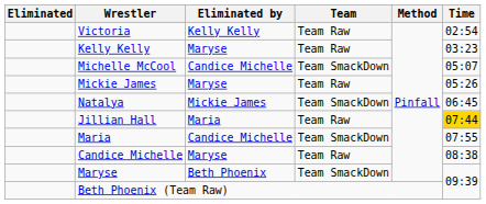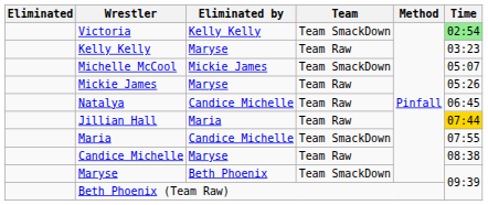 <table class="wikitable sortable">
 <tr>
 <th>Eliminated</th>
 <th>Wrestler</th>
 <th>Eliminated by</th>
 <th>Team</th>
 <th>Method</th>
 <th>Time</th>
 </tr>
 <tr>
 <td></td>
 <td><a href='#'>Victoria</a></td>
 <td><a href='#'>Kelly Kelly</a></td>
-<td>Team Raw</td>
+<td>Team SmackDown</td>
 <td rowspan=9><a href='#'>Pinfall</a></td>
-<td>02:54</td>
+<td style="background: lightgreen;">02:54</td>
 </tr>
 <tr>
 <td></td>
 <td><a href='#'>Kelly Kelly</a></td>
 <td><a href='#'>Maryse</a></td>
 <td>Team Raw</td>
 <td>03:23</td>
 </tr>
 <tr>
 <td></td>
 <td><a href='#'>Michelle McCool</a></td>
-<td><a href='#'>Candice Michelle</a></td>
+<td><a href='#'>Mickie James</a></td>
 <td>Team SmackDown</td>
 <td>05:07</td>
 </tr>
 <tr>
 <td></td>
 <td><a href='#'>Mickie James</a></td>
 <td><a href='#'>Maryse</a></td>
 <td>Team Raw</td>
 <td>05:26</td>
 </tr>
 <tr>
 <td></td>
 <td><a href='#'>Natalya</a></td>
-<td><a href='#'>Mickie James</a></td>
-<td>Team SmackDown</td>
+<td><a href='#'>Candice Michelle</a></td>
+<td>Team Raw</td>
 <td>06:45</td>
 </tr>
 <tr>
 <td></td>
 <td><a href='#'>Jillian Hall</a></td>
 <td><a href='#'>Maria</a></td>
 <td>Team Raw</td>
 <td style="background: gold;">07:44</td>
 </tr>
 <tr>
 <td></td>
 <td><a href='#'>Maria</a></td>
 <td><a href='#'>Candice Michelle</a></td>
 <td>Team SmackDown</td>
 <td>07:55</td>
 </tr>
 <tr>
 <td></td>
 <td><a href='#'>Candice Michelle</a></td>
 <td><a href='#'>Maryse</a></td>
 <td>Team Raw</td>
 <td>08:38</td>
 </tr>
 <tr>
 <td></td>
 <td><a href='#'>Maryse</a></td>
 <td><a href='#'>Beth Phoenix</a></td>
 <td>Team SmackDown</td>
 <td rowspan=2>09:39</td>
 </tr>
 <tr>
 <td></td>
 <td colspan="4"><a href='#'>Beth Phoenix</a> (Team Raw)</td>
 </tr>
 </table>
